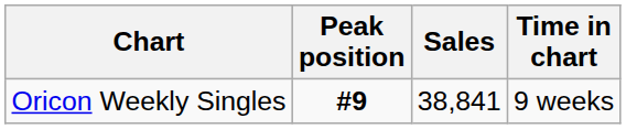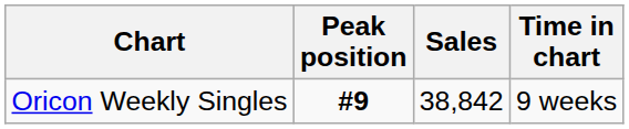 <table class="wikitable">
 <tr>
 <th align="left">Chart</th>
 <th style="text-align:center;">Peak<br>position</th>
 <th style="text-align:center;">Sales</th>
 <th style="text-align:center;">Time in<br>chart</th>
 </tr>
 <tr>
 <td align="left"><a href='#'>Oricon</a> Weekly Singles</td>
 <td style="text-align:center;"><strong>#9</strong></td>
-<td align="">38,841</td>
+<td align="">38,842</td>
 <td align="">9 weeks</td>
 </tr>
 </table>
